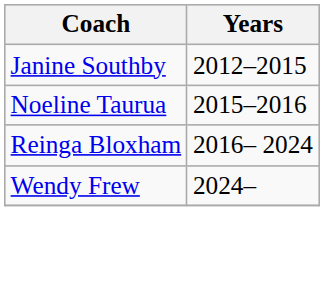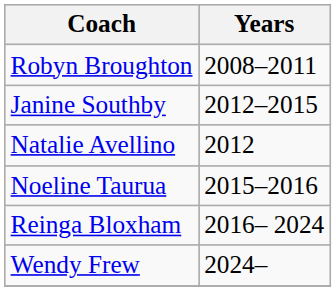 <table class="wikitable collapsible">
 <tr>
 <th>Coach</th>
 <th>Years</th>
 </tr>
 <tr>
+<td><a href='#'>Robyn Broughton</a></td>
+<td>2008–2011</td>
+</tr>
+<tr>
 <td><a href='#'>Janine Southby</a></td>
 <td>2012–2015 <em></em></td>
+</tr>
+<tr>
+<td><a href='#'>Natalie Avellino</a></td>
+<td>2012 <em></em></td>
 </tr>
 <tr>
 <td><a href='#'>Noeline Taurua</a></td>
 <td>2015–2016</td>
 </tr>
 <tr>
 <td><a href='#'>Reinga Bloxham</a></td>
 <td>2016– 2024</td>
 </tr>
 <tr>
 <td><a href='#'>Wendy Frew</a></td>
 <td>2024–</td>
 </tr>
 <tr>
 </tr>
 </table>
